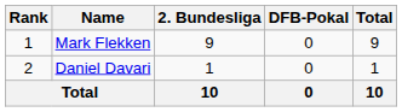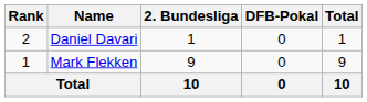 <table class="wikitable" style="text-align: center;">
 <tr>
 <th>Rank</th>
 <th>Name</th>
 <th>2. Bundesliga</th>
 <th>DFB-Pokal</th>
 <th>Total</th>
 </tr>
 <tr>
+<td>2</td>
+<td align=left> <a href='#'>Daniel Davari</a></td>
+<td>1</td>
+<td>0</td>
+<td>1</td>
+</tr>
+<tr>
 <td>1</td>
 <td align=left> <a href='#'>Mark Flekken</a></td>
 <td>9</td>
 <td>0</td>
 <td>9</td>
-</tr>
-<tr>
-<td>2</td>
-<td align=left> <a href='#'>Daniel Davari</a></td>
-<td>1</td>
-<td>0</td>
-<td>1</td>
 </tr>
 <tr>
 <th colspan=2>Total</th>
 <th>10</th>
 <th>0</th>
 <th>10</th>
 </tr>
 </table>
